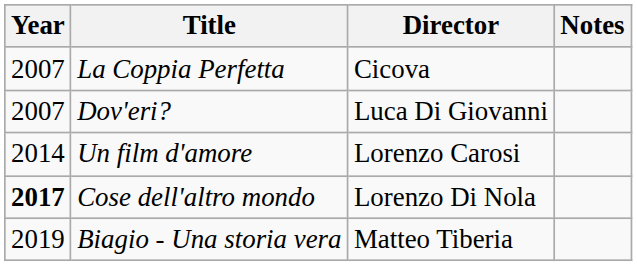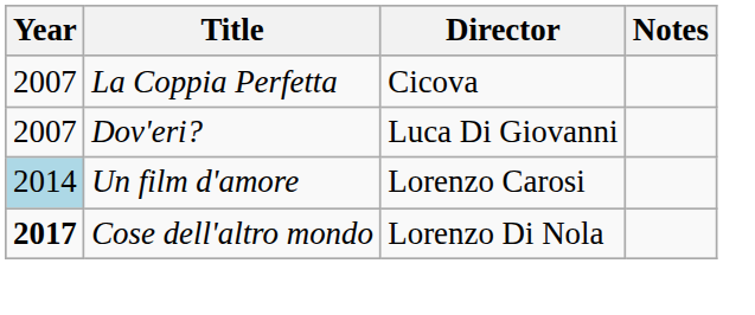 <table class="wikitable sortable">
 <tr>
 <th>Year</th>
 <th>Title</th>
 <th>Director</th>
 <th class="unsortable">Notes</th>
 </tr>
 <tr>
 <td>2007</td>
 <td><em>La Coppia Perfetta</em></td>
 <td>Cicova</td>
 <td></td>
 </tr>
 <tr>
 <td>2007</td>
 <td><em>Dov'eri?</em></td>
 <td>Luca Di Giovanni</td>
 <td></td>
 </tr>
 <tr>
-<td>2014</td>
+<td style="background: lightblue;">2014</td>
 <td><em>Un film d'amore</em></td>
 <td>Lorenzo Carosi</td>
 <td></td>
 </tr>
 <tr>
 <td><strong>2017</strong></td>
 <td><em>Cose dell'altro mondo</em></td>
 <td>Lorenzo Di Nola</td>
 <td></td>
 </tr>
-<tr>
-<td>2019</td>
-<td><em>Biagio - Una storia vera</em></td>
-<td>Matteo Tiberia</td>
-<td></td>
-</tr>
 </table>
